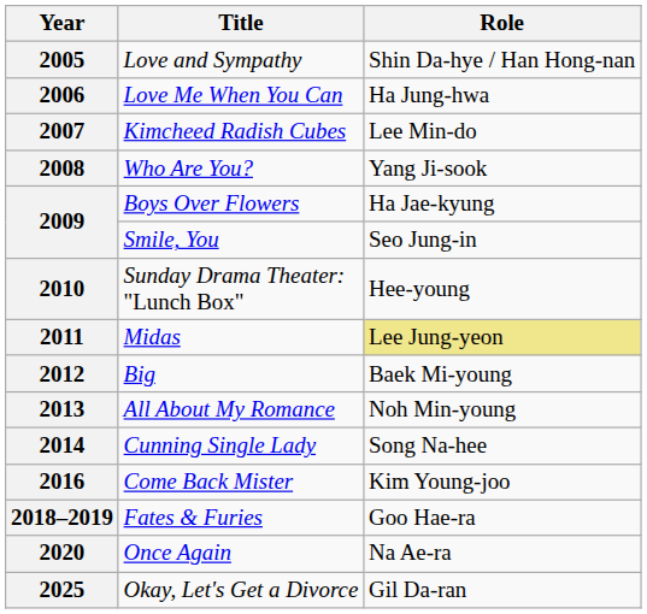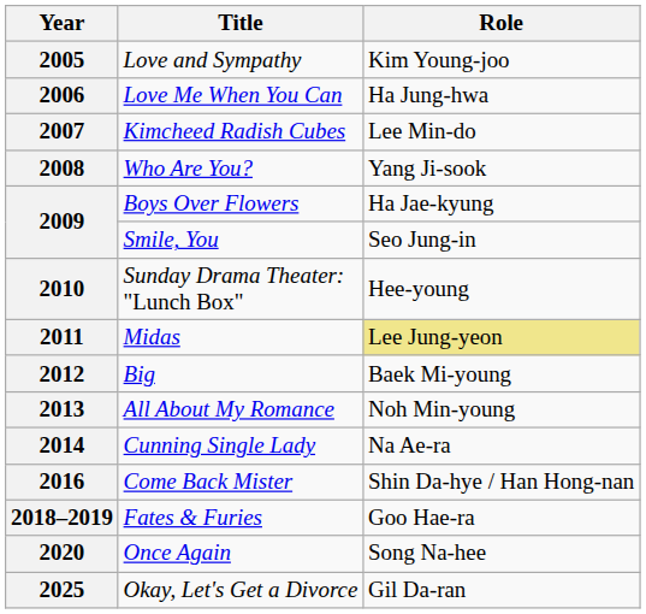 <table class="wikitable plainrowheaders sortable">
 <tr>
 <th>Year</th>
 <th>Title</th>
 <th>Role</th>
 </tr>
 <tr>
 <th scope="row">2005</th>
 <td><em>Love and Sympathy</em></td>
-<td>Shin Da-hye / Han Hong-nan</td>
+<td>Kim Young-joo</td>
 </tr>
 <tr>
 <th scope="row">2006</th>
 <td><em><a href='#'>Love Me When You Can</a></em></td>
 <td>Ha Jung-hwa</td>
 </tr>
 <tr>
 <th scope="row">2007</th>
 <td><em><a href='#'>Kimcheed Radish Cubes</a></em></td>
 <td>Lee Min-do</td>
 </tr>
 <tr>
 <th scope="row">2008</th>
 <td><em><a href='#'>Who Are You?</a></em></td>
 <td>Yang Ji-sook</td>
 </tr>
 <tr>
 <th scope="row" rowspan=2>2009</th>
 <td><em><a href='#'>Boys Over Flowers</a></em></td>
 <td>Ha Jae-kyung</td>
 </tr>
 <tr>
 <td><em><a href='#'>Smile, You</a></em></td>
 <td>Seo Jung-in</td>
 </tr>
 <tr>
 <th scope="row">2010</th>
 <td><em>Sunday Drama Theater:</em><br>"Lunch Box"</td>
 <td>Hee-young</td>
 </tr>
 <tr>
 <th scope="row">2011</th>
 <td><em><a href='#'>Midas</a></em></td>
 <td style="background: khaki;">Lee Jung-yeon</td>
 </tr>
 <tr>
 <th scope="row">2012</th>
 <td><em><a href='#'>Big</a></em></td>
 <td>Baek Mi-young</td>
 </tr>
 <tr>
 <th scope="row">2013</th>
 <td><em><a href='#'>All About My Romance</a></em></td>
 <td>Noh Min-young</td>
 </tr>
 <tr>
 <th scope="row">2014</th>
 <td><em><a href='#'>Cunning Single Lady</a></em></td>
-<td>Song Na-hee</td>
+<td>Na Ae-ra</td>
 </tr>
 <tr>
 <th scope="row">2016</th>
 <td><em><a href='#'>Come Back Mister</a></em></td>
-<td>Kim Young-joo</td>
+<td>Shin Da-hye / Han Hong-nan</td>
 </tr>
 <tr>
 <th scope="row">2018–2019</th>
 <td><em><a href='#'>Fates & Furies</a></em></td>
 <td>Goo Hae-ra</td>
 </tr>
 <tr>
 <th scope="row">2020</th>
 <td><em><a href='#'>Once Again</a></em></td>
-<td>Na Ae-ra</td>
+<td>Song Na-hee</td>
 </tr>
 <tr>
 <th scope="row">2025</th>
 <td><em>Okay, Let's Get a Divorce</em></td>
 <td>Gil Da-ran</td>
 </tr>
 </table>
